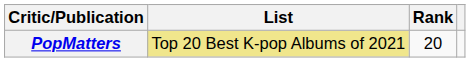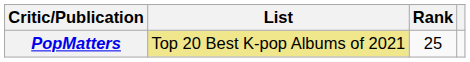 <table class="wikitable plainrowheaders">
 <tr>
 <th scope="col">Critic/Publication</th>
 <th scope="col" class="unsortable">List</th>
 <th scope="col" data-sort-type="number">Rank</th>
 <th scope="col" class="unsortable"></th>
 </tr>
 <tr>
 <th scope="row" rowspan="2"><em><a href='#'>PopMatters</a></em></th>
 <td style="background: khaki;">Top 20 Best K-pop Albums of 2021</td>
-<td style="text-align:center;">20</td>
+<td style="text-align:center;">25</td>
 <td style="text-align:center;"></td>
 </tr>
 </table>
